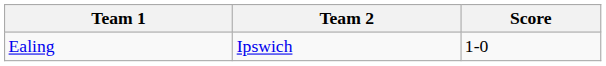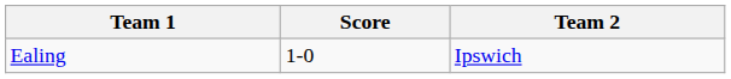 <table class="wikitable" style="font-size: 100%">
 <tr>
 <th width=200>Team 1</th>
+<th width=120>Score</th>
 <th width=200>Team 2</th>
-<th width=120>Score</th>
 </tr>
 <tr>
 <td><a href='#'>Ealing</a></td>
+<td>1-0</td>
 <td><a href='#'>Ipswich</a></td>
-<td>1-0</td>
 </tr>
 </table>
